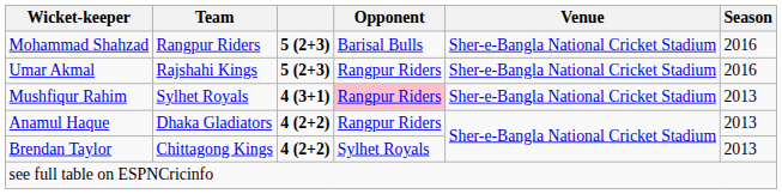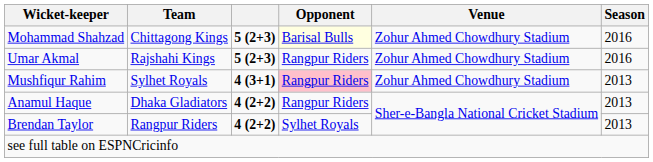 <table class="wikitable">
 <tr>
 <th>Wicket-keeper</th>
 <th>Team</th>
 <th></th>
 <th>Opponent</th>
 <th>Venue</th>
 <th>Season</th>
 </tr>
 <tr>
 <td><a href='#'>Mohammad Shahzad</a></td>
-<td><a href='#'>Rangpur Riders</a></td>
+<td><a href='#'>Chittagong Kings</a></td>
 <td><strong>5 (2+3)</strong></td>
-<td><a href='#'>Barisal Bulls</a></td>
-<td><a href='#'>Sher-e-Bangla National Cricket Stadium</a></td>
+<td style="background: lightyellow;"><a href='#'>Barisal Bulls</a></td>
+<td><a href='#'>Zohur Ahmed Chowdhury Stadium</a></td>
 <td>2016</td>
 </tr>
 <tr>
 <td><a href='#'>Umar Akmal</a></td>
 <td><a href='#'>Rajshahi Kings</a></td>
 <td><strong>5 (2+3)</strong></td>
 <td><a href='#'>Rangpur Riders</a></td>
-<td><a href='#'>Sher-e-Bangla National Cricket Stadium</a></td>
+<td><a href='#'>Zohur Ahmed Chowdhury Stadium</a></td>
 <td>2016</td>
 </tr>
 <tr>
 <td><a href='#'>Mushfiqur Rahim</a></td>
 <td><a href='#'>Sylhet Royals</a></td>
 <td><strong>4 (3+1)</strong></td>
 <td style="background: pink;"><a href='#'>Rangpur Riders</a></td>
-<td><a href='#'>Sher-e-Bangla National Cricket Stadium</a></td>
+<td><a href='#'>Zohur Ahmed Chowdhury Stadium</a></td>
 <td>2013</td>
 </tr>
 <tr>
 <td><a href='#'>Anamul Haque</a></td>
 <td><a href='#'>Dhaka Gladiators</a></td>
 <td><strong>4 (2+2)</strong></td>
 <td><a href='#'>Rangpur Riders</a></td>
 <td rowspan="2"><a href='#'>Sher-e-Bangla National Cricket Stadium</a></td>
 <td>2013</td>
 </tr>
 <tr>
 <td><a href='#'>Brendan Taylor</a></td>
-<td><a href='#'>Chittagong Kings</a></td>
+<td><a href='#'>Rangpur Riders</a></td>
 <td><strong>4 (2+2)</strong></td>
 <td><a href='#'>Sylhet Royals</a></td>
 <td>2013</td>
 </tr>
 <tr>
 <td colspan=6>see full table on ESPNCricinfo</td>
 </tr>
 </table>
